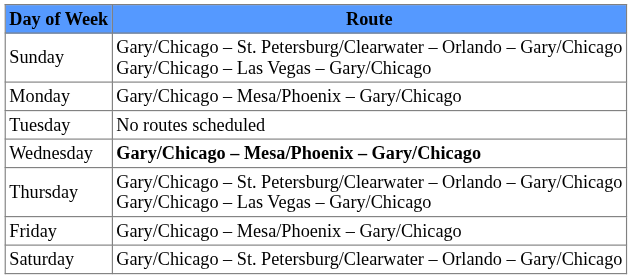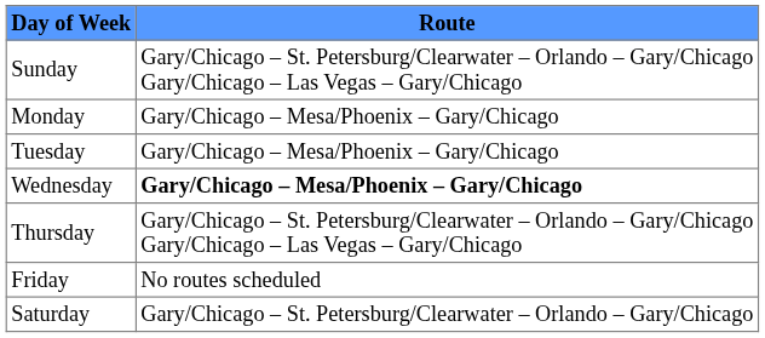 <table class="toccolours" border="1" cellpadding="3" style="margin:1em auto; border-collapse:collapse">
 <tr bgcolor=#5599FF>
 <th>Day of Week</th>
 <th>Route</th>
 </tr>
 <tr>
 <td>Sunday</td>
 <td>Gary/Chicago – St. Petersburg/Clearwater – Orlando – Gary/Chicago<br>Gary/Chicago – Las Vegas – Gary/Chicago</td>
 </tr>
 <tr>
 <td>Monday</td>
 <td>Gary/Chicago – Mesa/Phoenix – Gary/Chicago</td>
 </tr>
 <tr>
 <td>Tuesday</td>
-<td>No routes scheduled</td>
+<td>Gary/Chicago – Mesa/Phoenix – Gary/Chicago</td>
 </tr>
 <tr>
 <td>Wednesday</td>
 <td><strong>Gary/Chicago – Mesa/Phoenix – Gary/Chicago</strong></td>
 </tr>
 <tr>
 <td>Thursday</td>
 <td>Gary/Chicago – St. Petersburg/Clearwater – Orlando – Gary/Chicago<br>Gary/Chicago – Las Vegas – Gary/Chicago</td>
 </tr>
 <tr>
 <td>Friday</td>
-<td>Gary/Chicago – Mesa/Phoenix – Gary/Chicago</td>
+<td>No routes scheduled</td>
 </tr>
 <tr>
 <td>Saturday</td>
 <td>Gary/Chicago – St. Petersburg/Clearwater – Orlando – Gary/Chicago</td>
 </tr>
 </table>
